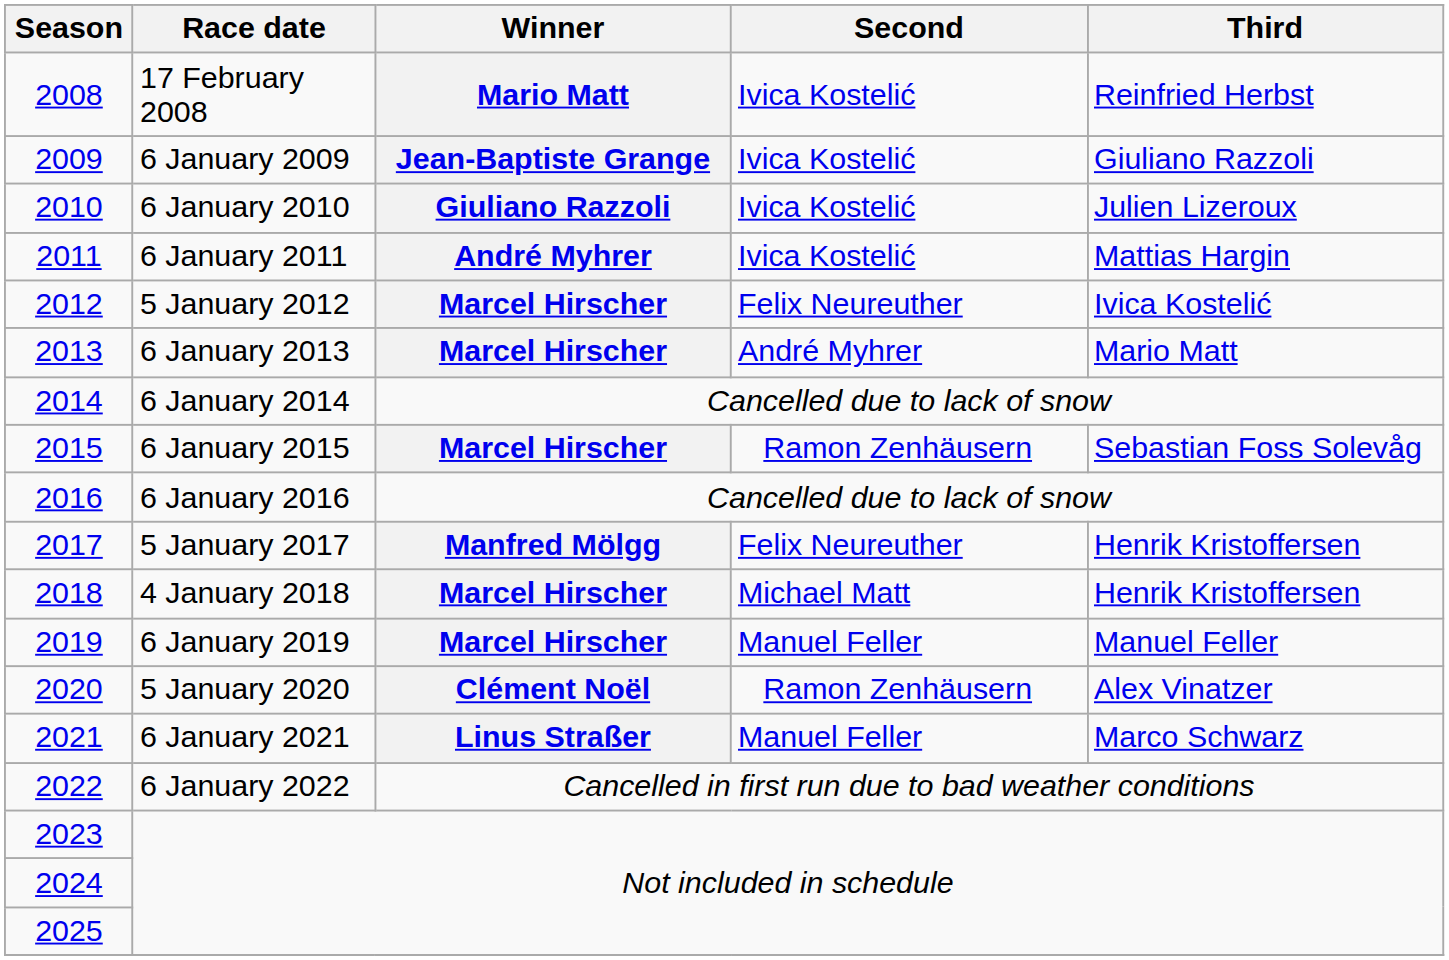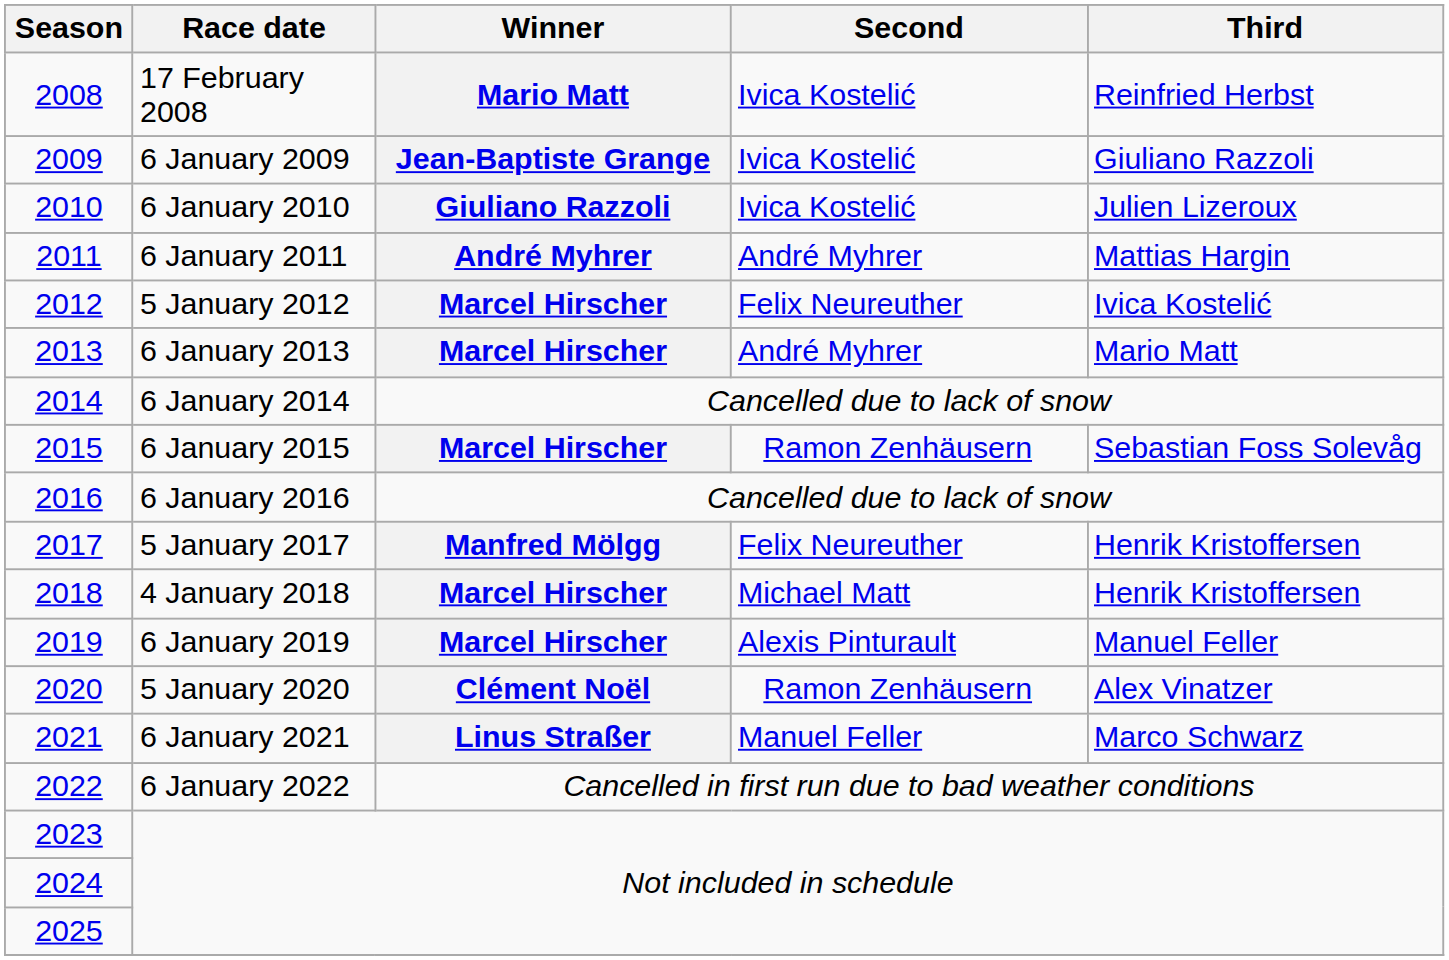 <table class="wikitable plainrowheaders">
 <tr>
 <th scope="col" width=60>Season</th>
 <th scope="col" width=120>Race date</th>
 <th scope="col" width=180>Winner</th>
 <th scope="col" width=180>Second</th>
 <th scope="col" width=180>Third</th>
 </tr>
 <tr>
 <td align=center><a href='#'>2008</a></td>
 <td align=left>17 February 2008</td>
 <th scope="row"> <a href='#'>Mario Matt</a></th>
 <td> <a href='#'>Ivica Kostelić</a></td>
 <td> <a href='#'>Reinfried Herbst</a></td>
 </tr>
 <tr>
 <td align=center><a href='#'>2009</a></td>
 <td align=left>6 January 2009</td>
 <th scope="row"> <a href='#'>Jean-Baptiste Grange</a></th>
 <td> <a href='#'>Ivica Kostelić</a></td>
 <td> <a href='#'>Giuliano Razzoli</a></td>
 </tr>
 <tr>
 <td align=center><a href='#'>2010</a></td>
 <td align=left>6 January 2010</td>
 <th scope="row"> <a href='#'>Giuliano Razzoli</a></th>
 <td> <a href='#'>Ivica Kostelić</a></td>
 <td> <a href='#'>Julien Lizeroux</a></td>
 </tr>
 <tr>
 <td align=center><a href='#'>2011</a></td>
 <td align=left>6 January 2011</td>
 <th scope="row"> <a href='#'>André Myhrer</a></th>
-<td> <a href='#'>Ivica Kostelić</a></td>
+<td> <a href='#'>André Myhrer</a></td>
 <td> <a href='#'>Mattias Hargin</a></td>
 </tr>
 <tr>
 <td align=center><a href='#'>2012</a></td>
 <td align=left>5 January 2012</td>
 <th scope="row"> <a href='#'>Marcel Hirscher</a></th>
 <td> <a href='#'>Felix Neureuther</a></td>
 <td> <a href='#'>Ivica Kostelić</a></td>
 </tr>
 <tr>
 <td align=center><a href='#'>2013</a></td>
 <td align=left>6 January 2013</td>
 <th scope="row"> <a href='#'>Marcel Hirscher</a> </th>
 <td> <a href='#'>André Myhrer</a></td>
 <td> <a href='#'>Mario Matt</a></td>
 </tr>
 <tr>
 <td align=center><a href='#'>2014</a></td>
 <td align=left>6 January 2014</td>
 <td colspan=3 align=center><em>Cancelled due to lack of snow</em></td>
 </tr>
 <tr>
 <td align=center><a href='#'>2015</a></td>
 <td align=left>6 January 2015</td>
 <th scope="row"> <a href='#'>Marcel Hirscher</a> </th>
 <td>   <a href='#'>Ramon Zenhäusern</a></td>
 <td> <a href='#'>Sebastian Foss Solevåg</a></td>
 </tr>
 <tr>
 <td align=center><a href='#'>2016</a></td>
 <td align=left>6 January 2016</td>
 <td colspan=3 align=center><em>Cancelled due to lack of snow</em></td>
 </tr>
 <tr>
 <td align=center><a href='#'>2017</a></td>
 <td align=left>5 January 2017 </td>
 <th scope="row"> <a href='#'>Manfred Mölgg</a></th>
 <td> <a href='#'>Felix Neureuther</a></td>
 <td> <a href='#'>Henrik Kristoffersen</a></td>
 </tr>
 <tr>
 <td align=center><a href='#'>2018</a></td>
 <td align=left>4 January 2018</td>
 <th scope="row"> <a href='#'>Marcel Hirscher</a>  </th>
 <td> <a href='#'>Michael Matt</a></td>
 <td> <a href='#'>Henrik Kristoffersen</a></td>
 </tr>
 <tr>
 <td align=center><a href='#'>2019</a></td>
 <td align=left>6 January 2019</td>
 <th scope="row"> <a href='#'>Marcel Hirscher</a>  </th>
-<td> <a href='#'>Manuel Feller</a></td>
+<td> <a href='#'>Alexis Pinturault</a></td>
 <td> <a href='#'>Manuel Feller</a></td>
 </tr>
 <tr>
 <td align=center><a href='#'>2020</a></td>
 <td align=left>5 January 2020</td>
 <th scope="row"> <a href='#'>Clément Noël</a></th>
 <td>   <a href='#'>Ramon Zenhäusern</a></td>
 <td> <a href='#'>Alex Vinatzer</a></td>
 </tr>
 <tr>
 <td align=center><a href='#'>2021</a></td>
 <td align=left>6 January 2021</td>
 <th scope="row"> <a href='#'>Linus Straßer</a></th>
 <td> <a href='#'>Manuel Feller</a></td>
 <td> <a href='#'>Marco Schwarz</a></td>
 </tr>
 <tr>
 <td align=center><a href='#'>2022</a></td>
 <td align=left>6 January 2022</td>
 <td colspan=3 align=center><em>Cancelled in first run due to bad weather conditions</em></td>
 </tr>
 <tr>
 <td align=center><a href='#'>2023</a></td>
 <td colspan=4 rowspan=3 align=center><em>Not included in schedule</em></td>
 </tr>
 <tr>
 <td align=center><a href='#'>2024</a></td>
 </tr>
 <tr>
 <td align=center><a href='#'>2025</a></td>
 </tr>
 <tr>
 </tr>
 </table>
